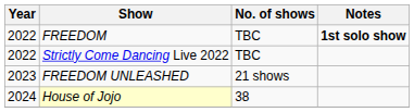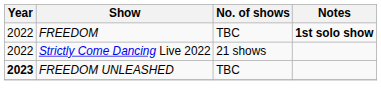 <table class="wikitable">
 <tr>
 <th>Year</th>
 <th>Show</th>
 <th>No. of shows</th>
 <th>Notes</th>
 </tr>
 <tr>
 <td>2022</td>
 <td><em>FREEDOM</em></td>
 <td>TBC</td>
 <td><strong>1st solo show</strong></td>
 </tr>
 <tr>
 <td>2022</td>
 <td><em><a href='#'>Strictly Come Dancing</a></em> Live 2022</td>
-<td>TBC</td>
-<td></td>
-</tr>
-<tr>
-<td>2023</td>
-<td><em>FREEDOM UNLEASHED</em></td>
 <td>21 shows</td>
 <td></td>
 </tr>
 <tr>
-<td>2024</td>
-<td style="background:#FFFFCC;"><em>House of Jojo</em> </td>
-<td>38</td>
+<td><strong>2023</strong></td>
+<td><em>FREEDOM UNLEASHED</em></td>
+<td>TBC</td>
 <td></td>
 </tr>
 <tr>
 </tr>
 </table>
